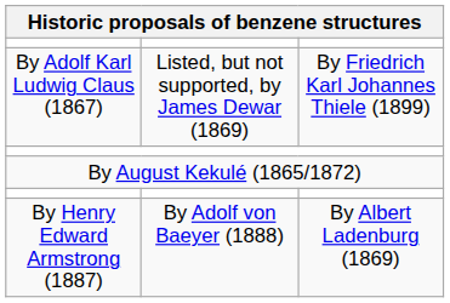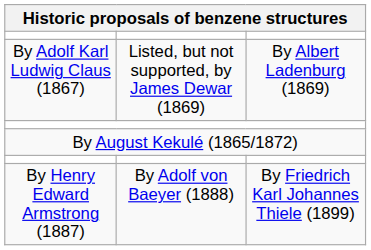 <table class="wikitable" style="text-align:center; font-size:90%; margin-left:20px;" width="50%">
 <tr>
 <th colspan="6">Historic proposals of benzene structures</th>
 </tr>
 <tr style="background-color:white">
 <td></td>
 <td></td>
 <td></td>
 </tr>
 <tr align="center" style="vertical-align:top">
 <td>By <a href='#'>Adolf Karl Ludwig Claus</a> (1867)</td>
 <td>Listed, but not supported, by <a href='#'>James Dewar</a> (1869)</td>
-<td>By <a href='#'>Friedrich Karl Johannes Thiele</a> (1899)</td>
+<td>By <a href='#'>Albert Ladenburg</a> (1869)</td>
 </tr>
 <tr>
 <td colspan="3" style="background:#FFFFFF"></td>
 </tr>
 <tr align="center" style="vertical-align:top">
 <td colspan="3">By <a href='#'>August Kekulé</a> (1865/1872)</td>
 </tr>
 <tr style="background-color:white">
 <td></td>
 <td></td>
 <td></td>
 </tr>
 <tr align="center" style="vertical-align:top">
 <td>By <a href='#'>Henry Edward Armstrong</a> (1887)</td>
 <td>By <a href='#'>Adolf von Baeyer</a> (1888)</td>
-<td>By <a href='#'>Albert Ladenburg</a> (1869)</td>
+<td>By <a href='#'>Friedrich Karl Johannes Thiele</a> (1899)</td>
 </tr>
 </table>
